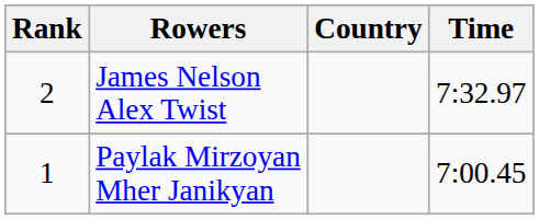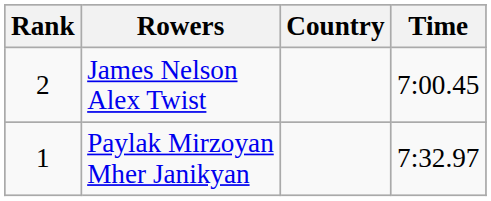 <table class="wikitable" style="text-align:center">
 <tr>
 <th>Rank</th>
 <th>Rowers</th>
 <th>Country</th>
 <th>Time</th>
 </tr>
 <tr>
 <td>2</td>
 <td align="left"><a href='#'>James Nelson</a><br><a href='#'>Alex Twist</a></td>
 <td align="left"></td>
-<td>7:32.97</td>
+<td>7:00.45</td>
 </tr>
 <tr>
 <td>1</td>
 <td align="left"><a href='#'>Paylak Mirzoyan</a><br><a href='#'>Mher Janikyan</a></td>
 <td align="left"></td>
-<td>7:00.45</td>
+<td>7:32.97</td>
 </tr>
 </table>
